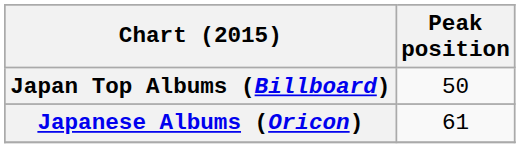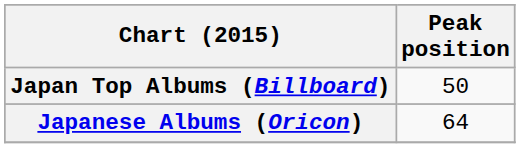 <table class="wikitable sortable plainrowheaders">
 <tr>
 <th>Chart (2015)</th>
 <th>Peak<br>position</th>
 </tr>
 <tr>
 <th scope="row">Japan Top Albums (<em><a href='#'>Billboard</a></em>)</th>
 <td align="center">50</td>
 </tr>
 <tr>
 <th scope="row"><a href='#'>Japanese Albums</a> (<em><a href='#'>Oricon</a></em>)</th>
-<td align="center">61</td>
+<td align="center">64</td>
 </tr>
 <tr>
 </tr>
 </table>
